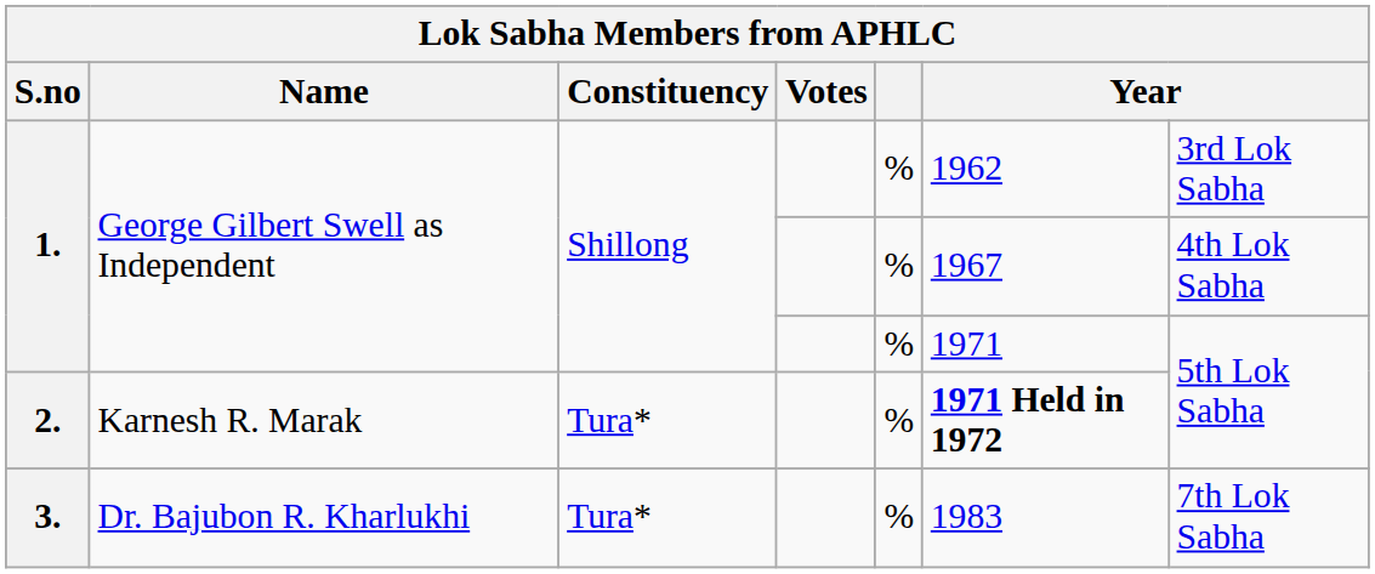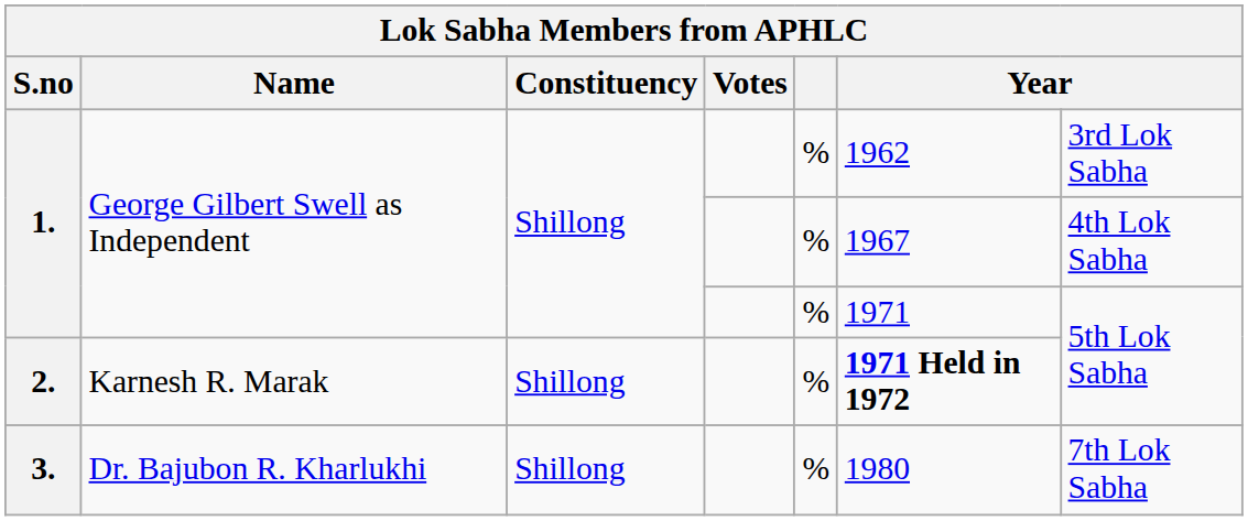 <table class="wikitable sortable">
 <tr>
 <th colspan="7">Lok Sabha Members from APHLC</th>
 </tr>
 <tr>
 <th>S.no</th>
 <th>Name</th>
 <th>Constituency</th>
 <th>Votes</th>
 <th></th>
 <th colspan="2">Year</th>
 </tr>
 <tr>
 <th rowspan="3">1.</th>
 <td rowspan="3"><a href='#'>George Gilbert Swell</a> as Independent</td>
 <td rowspan="3"><a href='#'>Shillong</a></td>
 <td></td>
 <td>%</td>
 <td><a href='#'>1962</a></td>
 <td><a href='#'>3rd Lok Sabha</a></td>
 </tr>
 <tr>
 <td></td>
 <td>%</td>
 <td><a href='#'>1967</a></td>
 <td><a href='#'>4th Lok Sabha</a></td>
 </tr>
 <tr>
 <td></td>
 <td>%</td>
 <td><a href='#'>1971</a></td>
 <td rowspan="2"><a href='#'>5th Lok Sabha</a></td>
 </tr>
 <tr>
 <th>2.</th>
 <td>Karnesh R. Marak</td>
-<td><a href='#'>Tura</a>*</td>
+<td><a href='#'>Shillong</a></td>
 <td></td>
 <td>%</td>
 <td><strong><a href='#'>1971</a> Held in 1972</strong></td>
 </tr>
 <tr>
 <th>3.</th>
 <td><a href='#'>Dr. Bajubon R. Kharlukhi</a></td>
-<td><a href='#'>Tura</a>*</td>
+<td><a href='#'>Shillong</a></td>
 <td></td>
 <td>%</td>
-<td><a href='#'>1983</a></td>
+<td><a href='#'>1980</a></td>
 <td><a href='#'>7th Lok Sabha</a></td>
 </tr>
 </table>
